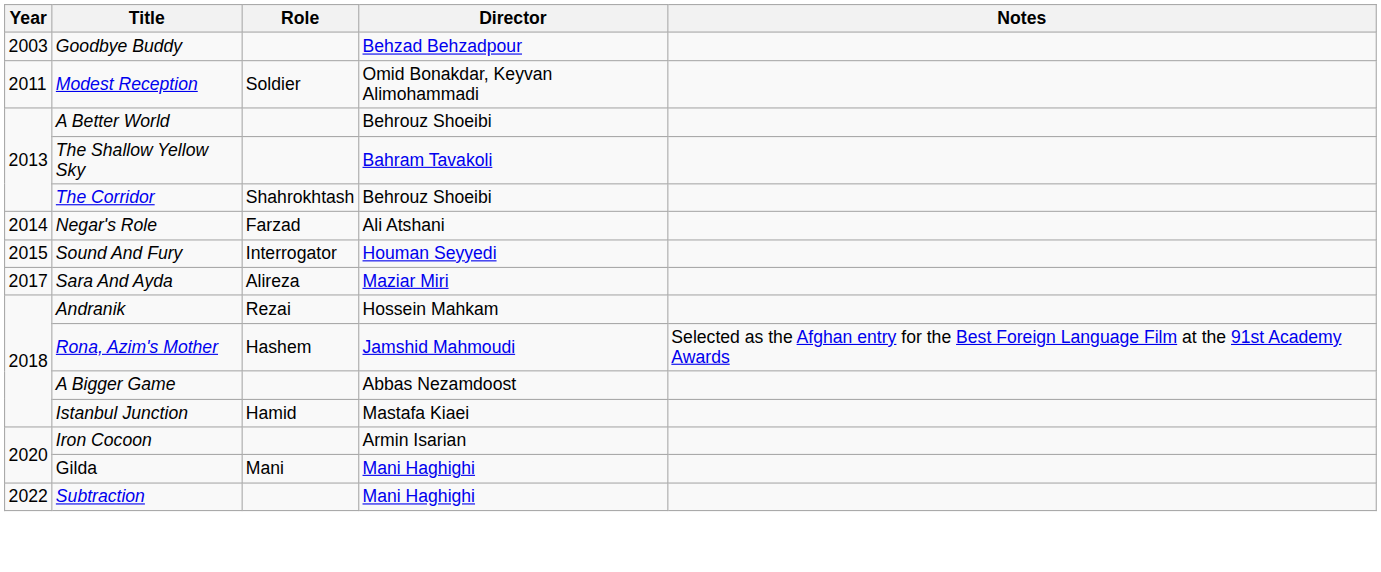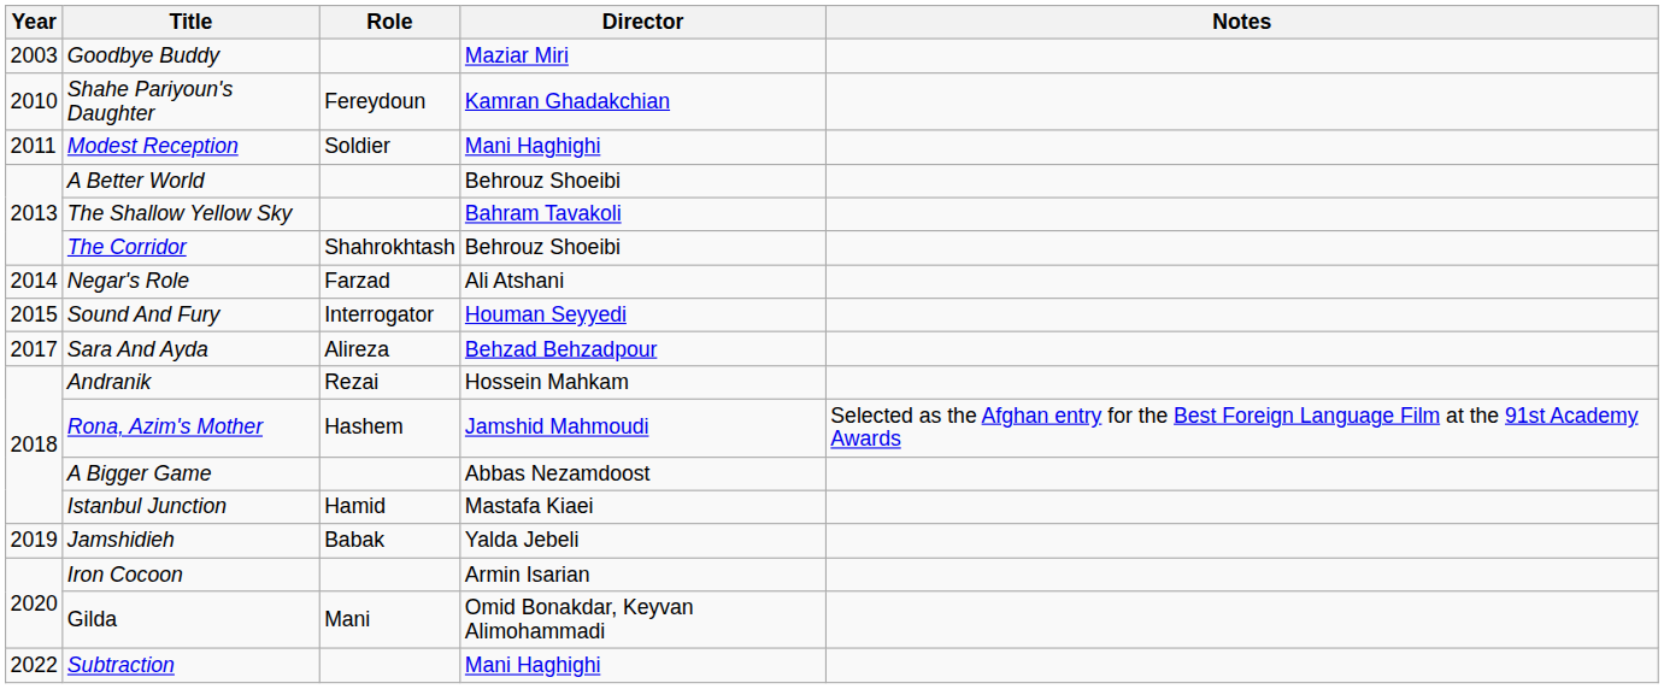 <table class="wikitable sortable">
 <tr>
 <th>Year</th>
 <th>Title</th>
 <th>Role</th>
 <th>Director</th>
 <th>Notes</th>
 </tr>
 <tr>
 <td>2003</td>
 <td><em>Goodbye Buddy</em></td>
 <td></td>
-<td><a href='#'>Behzad Behzadpour</a></td>
+<td><a href='#'>Maziar Miri</a></td>
+<td></td>
+</tr>
+<tr>
+<td>2010</td>
+<td><em>Shahe Pariyoun's Daughter</em></td>
+<td>Fereydoun</td>
+<td><a href='#'>Kamran Ghadakchian</a></td>
 <td></td>
 </tr>
 <tr>
 <td>2011</td>
 <td><em><a href='#'>Modest Reception</a></em></td>
 <td>Soldier</td>
-<td>Omid Bonakdar, Keyvan Alimohammadi</td>
+<td><a href='#'>Mani Haghighi</a></td>
 <td></td>
 </tr>
 <tr>
 <td rowspan="3">2013</td>
 <td><em>A Better World</em></td>
 <td></td>
 <td>Behrouz Shoeibi</td>
 <td></td>
 </tr>
 <tr>
 <td><em>The Shallow Yellow Sky</em></td>
 <td></td>
 <td><a href='#'>Bahram Tavakoli</a></td>
 <td></td>
 </tr>
 <tr>
 <td><a href='#'><em>The Corridor</em></a></td>
 <td>Shahrokhtash</td>
 <td>Behrouz Shoeibi</td>
 <td></td>
 </tr>
 <tr>
 <td>2014</td>
 <td><em>Negar's Role</em></td>
 <td>Farzad</td>
 <td>Ali Atshani</td>
 <td></td>
 </tr>
 <tr>
 <td>2015</td>
 <td><em>Sound And Fury</em></td>
 <td>Interrogator</td>
 <td><a href='#'>Houman Seyyedi</a></td>
 <td></td>
 </tr>
 <tr>
 <td>2017</td>
 <td><em>Sara And Ayda</em></td>
 <td>Alireza</td>
-<td><a href='#'>Maziar Miri</a></td>
+<td><a href='#'>Behzad Behzadpour</a></td>
 <td></td>
 </tr>
 <tr>
 <td rowspan="4">2018</td>
 <td><em>Andranik</em></td>
 <td>Rezai</td>
 <td>Hossein Mahkam</td>
 <td></td>
 </tr>
 <tr>
 <td><em><a href='#'>Rona, Azim's Mother</a></em></td>
 <td>Hashem</td>
 <td><a href='#'>Jamshid Mahmoudi</a></td>
 <td>Selected as the <a href='#'>Afghan entry</a> for the <a href='#'>Best Foreign Language Film</a> at the <a href='#'>91st Academy Awards</a></td>
 </tr>
 <tr>
 <td><em>A Bigger Game</em></td>
 <td></td>
 <td>Abbas Nezamdoost</td>
 <td></td>
 </tr>
 <tr>
 <td><em>Istanbul Junction</em></td>
 <td>Hamid</td>
 <td>Mastafa Kiaei</td>
 <td></td>
 </tr>
 <tr>
+<td>2019</td>
+<td><em>Jamshidieh</em></td>
+<td>Babak</td>
+<td>Yalda Jebeli</td>
+<td></td>
+</tr>
+<tr>
 <td rowspan="2">2020</td>
 <td><em>Iron Cocoon</em></td>
 <td></td>
 <td>Armin Isarian</td>
 <td></td>
 </tr>
 <tr>
 <td>Gilda</td>
 <td>Mani</td>
-<td><a href='#'>Mani Haghighi</a></td>
+<td>Omid Bonakdar, Keyvan Alimohammadi</td>
 <td></td>
 </tr>
 <tr>
 <td>2022</td>
 <td><em><a href='#'>Subtraction</a></em></td>
 <td></td>
 <td><a href='#'>Mani Haghighi</a></td>
 <td></td>
 </tr>
 </table>
